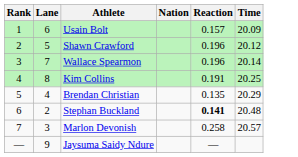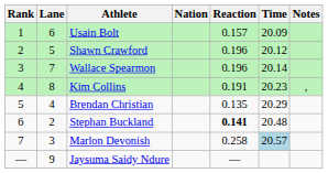 <table class="wikitable sortable" style="text-align:center">
 <tr>
 <th>Rank</th>
 <th>Lane</th>
 <th>Athlete</th>
 <th>Nation</th>
 <th>Reaction</th>
 <th>Time</th>
+<th>Notes</th>
 </tr>
 <tr bgcolor=bbf3bb>
 <td>1</td>
 <td>6</td>
 <td align=left><a href='#'>Usain Bolt</a></td>
 <td align=left></td>
 <td>0.157</td>
 <td>20.09</td>
+<td></td>
 </tr>
 <tr bgcolor=bbf3bb>
 <td>2</td>
 <td>5</td>
 <td align=left><a href='#'>Shawn Crawford</a></td>
 <td align=left></td>
 <td>0.196</td>
 <td>20.12</td>
+<td></td>
 </tr>
 <tr bgcolor=bbf3bb>
 <td>3</td>
 <td>7</td>
 <td align=left><a href='#'>Wallace Spearmon</a></td>
 <td align=left></td>
 <td>0.196</td>
 <td>20.14</td>
+<td></td>
 </tr>
 <tr bgcolor=bbf3bb>
 <td>4</td>
 <td>8</td>
 <td align=left><a href='#'>Kim Collins</a></td>
 <td align=left></td>
 <td>0.191</td>
-<td>20.25</td>
+<td>20.23</td>
+<td>, </td>
 </tr>
 <tr>
 <td>5</td>
 <td>4</td>
 <td align=left><a href='#'>Brendan Christian</a></td>
 <td align=left></td>
 <td>0.135</td>
 <td>20.29</td>
+<td></td>
 </tr>
 <tr>
 <td>6</td>
 <td>2</td>
 <td align=left><a href='#'>Stephan Buckland</a></td>
 <td align=left></td>
 <td><strong>0.141</strong></td>
 <td>20.48</td>
+<td></td>
 </tr>
 <tr>
 <td>7</td>
 <td>3</td>
 <td align=left><a href='#'>Marlon Devonish</a></td>
 <td align=left></td>
 <td>0.258</td>
-<td>20.57</td>
+<td style="background: lightblue;">20.57</td>
+<td></td>
 </tr>
 <tr>
 <td data-sort-value=8>—</td>
 <td>9</td>
 <td align=left><a href='#'>Jaysuma Saidy Ndure</a></td>
 <td align=left></td>
 <td data-sort-value=1.000>—</td>
 <td data-sort-value=99.99></td>
+<td></td>
 </tr>
 </table>
